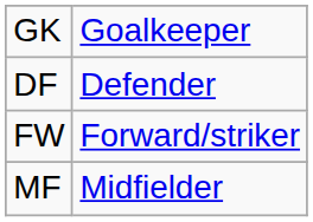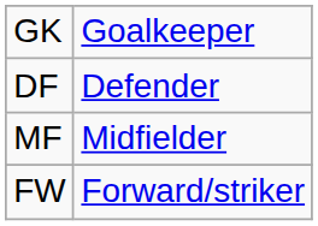 <table class=wikitable>
 <tr>
 <td>GK</td>
 <td><a href='#'>Goalkeeper</a></td>
 </tr>
 <tr>
 <td>DF</td>
 <td><a href='#'>Defender</a></td>
 </tr>
 <tr>
+<td>MF</td>
+<td><a href='#'>Midfielder</a></td>
+</tr>
+<tr>
 <td>FW</td>
 <td><a href='#'>Forward/striker</a></td>
 </tr>
-<tr>
-<td>MF</td>
-<td><a href='#'>Midfielder</a></td>
-</tr>
 </table>
